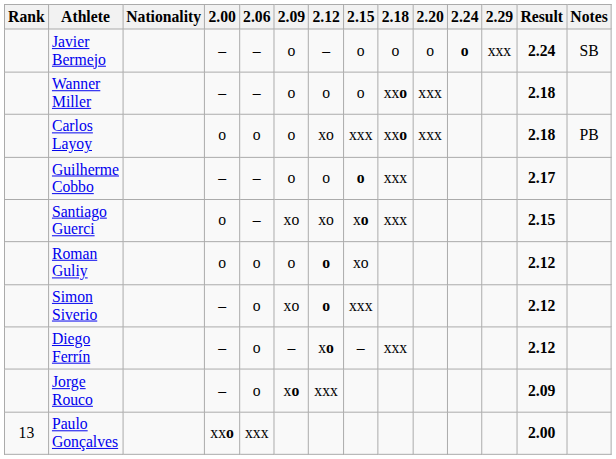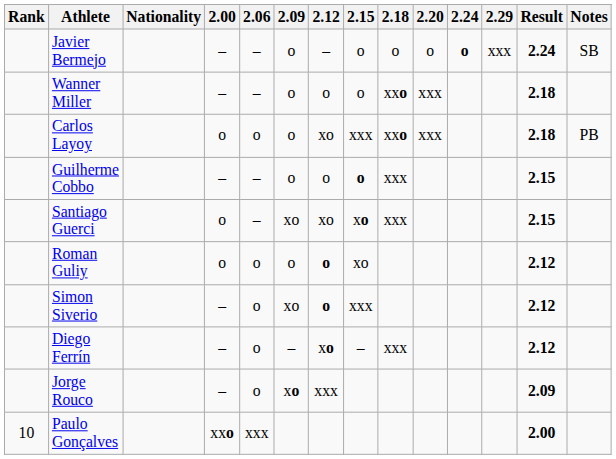 <table class="wikitable sortable" style="text-align:center">
 <tr>
 <th>Rank</th>
 <th>Athlete</th>
 <th>Nationality</th>
 <th>2.00</th>
 <th>2.06</th>
 <th>2.09</th>
 <th>2.12</th>
 <th>2.15</th>
 <th>2.18</th>
 <th>2.20</th>
 <th>2.24</th>
 <th>2.29</th>
 <th>Result</th>
 <th>Notes</th>
 </tr>
 <tr>
 <td></td>
 <td align="left"><a href='#'>Javier Bermejo</a></td>
 <td align=left></td>
 <td>–</td>
 <td>–</td>
 <td>o</td>
 <td>–</td>
 <td>o</td>
 <td>o</td>
 <td>o</td>
 <td><strong>o</strong></td>
 <td>xxx</td>
 <td><strong>2.24</strong></td>
 <td>SB</td>
 </tr>
 <tr>
 <td></td>
 <td align="left"><a href='#'>Wanner Miller</a></td>
 <td align=left></td>
 <td>–</td>
 <td>–</td>
 <td>o</td>
 <td>o</td>
 <td>o</td>
 <td>xx<strong>o</strong></td>
 <td>xxx</td>
 <td></td>
 <td></td>
 <td><strong>2.18</strong></td>
 <td></td>
 </tr>
 <tr>
 <td></td>
 <td align="left"><a href='#'>Carlos Layoy</a></td>
 <td align=left></td>
 <td>o</td>
 <td>o</td>
 <td>o</td>
 <td>xo</td>
 <td>xxx</td>
 <td>xx<strong>o</strong></td>
 <td>xxx</td>
 <td></td>
 <td></td>
 <td><strong>2.18</strong></td>
 <td>PB</td>
 </tr>
 <tr>
 <td></td>
 <td align="left"><a href='#'>Guilherme Cobbo</a></td>
 <td align=left></td>
 <td>–</td>
 <td>–</td>
 <td>o</td>
 <td>o</td>
 <td><strong>o</strong></td>
 <td>xxx</td>
 <td></td>
 <td></td>
 <td></td>
-<td><strong>2.17</strong></td>
+<td><strong>2.15</strong></td>
 <td></td>
 </tr>
 <tr>
 <td></td>
 <td align="left"><a href='#'>Santiago Guerci</a></td>
 <td align=left></td>
 <td>o</td>
 <td>–</td>
 <td>xo</td>
 <td>xo</td>
 <td>x<strong>o</strong></td>
 <td>xxx</td>
 <td></td>
 <td></td>
 <td></td>
 <td><strong>2.15</strong></td>
 <td></td>
 </tr>
 <tr>
 <td></td>
 <td align="left"><a href='#'>Roman Guliy</a></td>
 <td align=left></td>
 <td>o</td>
 <td>o</td>
 <td>o</td>
 <td><strong>o</strong></td>
 <td>xo</td>
 <td></td>
 <td></td>
 <td></td>
 <td></td>
 <td><strong>2.12</strong></td>
 <td></td>
 </tr>
 <tr>
 <td></td>
 <td align="left"><a href='#'>Simon Siverio</a></td>
 <td align=left></td>
 <td>–</td>
 <td>o</td>
 <td>xo</td>
 <td><strong>o</strong></td>
 <td>xxx</td>
 <td></td>
 <td></td>
 <td></td>
 <td></td>
 <td><strong>2.12</strong></td>
 <td></td>
 </tr>
 <tr>
 <td></td>
 <td align="left"><a href='#'>Diego Ferrín</a></td>
 <td align=left></td>
 <td>–</td>
 <td>o</td>
 <td>–</td>
 <td>x<strong>o</strong></td>
 <td>–</td>
 <td>xxx</td>
 <td></td>
 <td></td>
 <td></td>
 <td><strong>2.12</strong></td>
 <td></td>
 </tr>
 <tr>
 <td></td>
 <td align="left"><a href='#'>Jorge Rouco</a></td>
 <td align=left></td>
 <td>–</td>
 <td>o</td>
 <td>x<strong>o</strong></td>
 <td>xxx</td>
 <td></td>
 <td></td>
 <td></td>
 <td></td>
 <td></td>
 <td><strong>2.09</strong></td>
 <td></td>
 </tr>
 <tr>
-<td>13</td>
+<td>10</td>
 <td align="left"><a href='#'>Paulo Gonçalves</a></td>
 <td align=left></td>
 <td>xx<strong>o</strong></td>
 <td>xxx</td>
 <td></td>
 <td></td>
 <td></td>
 <td></td>
 <td></td>
 <td></td>
 <td></td>
 <td><strong>2.00</strong></td>
 <td></td>
 </tr>
 </table>
